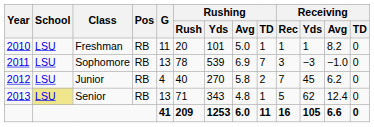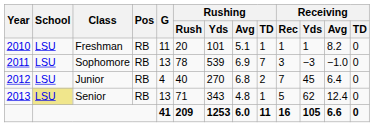 <table class="wikitable">
 <tr>
 <th rowspan="2">Year</th>
 <th rowspan="2">School</th>
 <th rowspan="2">Class</th>
 <th rowspan="2">Pos</th>
 <th rowspan="2">G</th>
 <th colspan="4">Rushing</th>
 <th colspan="4">Receiving</th>
 </tr>
 <tr>
 <th>Rush</th>
 <th>Yds</th>
 <th>Avg</th>
 <th>TD</th>
 <th>Rec</th>
 <th>Yds</th>
 <th>Avg</th>
 <th>TD</th>
 </tr>
 <tr>
 <td><a href='#'>2010</a></td>
 <td><a href='#'>LSU</a></td>
 <td>Freshman</td>
 <td>RB</td>
 <td>11</td>
 <td>20</td>
 <td>101</td>
-<td>5.0</td>
+<td>5.1</td>
 <td>1</td>
 <td>1</td>
 <td>1</td>
 <td>8.2</td>
 <td>0</td>
 </tr>
 <tr>
 <td><a href='#'>2011</a></td>
 <td><a href='#'>LSU</a></td>
 <td>Sophomore</td>
 <td>RB</td>
 <td>13</td>
 <td>78</td>
 <td>539</td>
 <td>6.9</td>
 <td>7</td>
 <td>3</td>
 <td>−3</td>
 <td>−1.0</td>
 <td>0</td>
 </tr>
 <tr>
 <td><a href='#'>2012</a></td>
 <td><a href='#'>LSU</a></td>
 <td>Junior</td>
 <td>RB</td>
 <td>4</td>
 <td>40</td>
 <td>270</td>
-<td>5.8</td>
+<td>6.8</td>
 <td>2</td>
 <td>7</td>
 <td>45</td>
-<td>6.2</td>
+<td>6.4</td>
 <td>0</td>
 </tr>
 <tr>
 <td><a href='#'>2013</a></td>
 <td style="background: khaki;"><a href='#'>LSU</a></td>
 <td>Senior</td>
 <td>RB</td>
 <td>13</td>
 <td>71</td>
 <td>343</td>
 <td>4.8</td>
 <td>1</td>
 <td>5</td>
 <td>62</td>
 <td>12.4</td>
 <td>0</td>
 </tr>
 <tr>
 <td style="font-weight: bold;"></td>
 <td colspan="3" style="font-weight:bold;"></td>
 <td style="font-weight: bold;">41</td>
 <td style="font-weight: bold;">209</td>
 <td style="font-weight: bold;">1253</td>
 <td style="font-weight: bold;">6.0</td>
 <td style="font-weight: bold;">11</td>
 <td style="font-weight: bold;">16</td>
 <td style="font-weight: bold;">105</td>
 <td style="font-weight: bold;">6.6</td>
 <td style="font-weight: bold;">0</td>
 </tr>
 </table>
